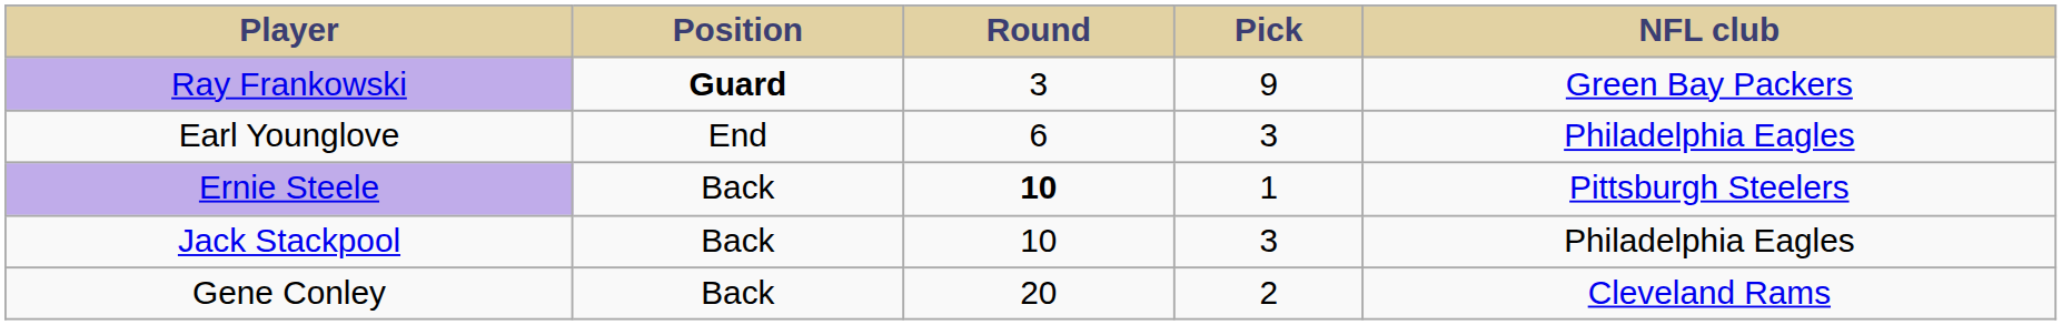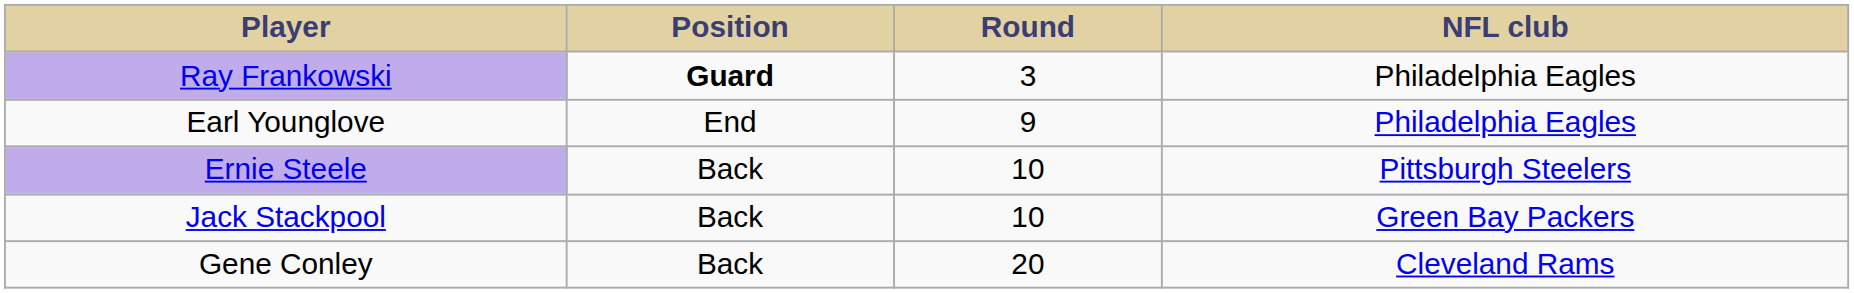 <table class="wikitable" style="width:50%;">
 <tr style="text-align:center; background:#e2d2a3; color:#3b3e72;">
 <td><strong>Player</strong></td>
 <td><strong>Position</strong></td>
 <td><strong>Round</strong></td>
-<td><strong>Pick</strong></td>
 <td><strong>NFL club</strong></td>
 </tr>
 <tr style="text-align:center;" bgcolor="">
 <td bgcolor="C0ACEA"><a href='#'>Ray Frankowski</a></td>
 <td><strong>Guard</strong></td>
 <td>3</td>
-<td>9</td>
-<td><a href='#'>Green Bay Packers</a></td>
+<td>Philadelphia Eagles</td>
 </tr>
 <tr style="text-align:center;" bgcolor="">
 <td>Earl Younglove</td>
 <td>End</td>
-<td>6</td>
-<td>3</td>
+<td>9</td>
 <td><a href='#'>Philadelphia Eagles</a></td>
 </tr>
 <tr style="text-align:center;" bgcolor="">
 <td bgcolor="C0ACEA"><a href='#'>Ernie Steele</a></td>
 <td>Back</td>
-<td><strong>10</strong></td>
-<td>1</td>
+<td>10</td>
 <td><a href='#'>Pittsburgh Steelers</a></td>
 </tr>
 <tr style="text-align:center;" bgcolor="">
 <td><a href='#'>Jack Stackpool</a></td>
 <td>Back</td>
 <td>10</td>
-<td>3</td>
-<td>Philadelphia Eagles</td>
+<td><a href='#'>Green Bay Packers</a></td>
 </tr>
 <tr style="text-align:center;" bgcolor="">
 <td>Gene Conley</td>
 <td>Back</td>
 <td>20</td>
-<td>2</td>
 <td><a href='#'>Cleveland Rams</a></td>
 </tr>
 </table>
